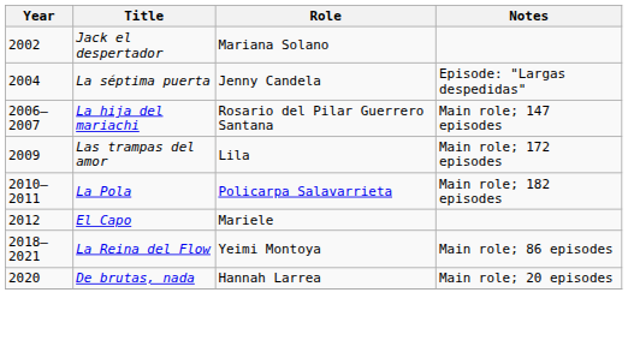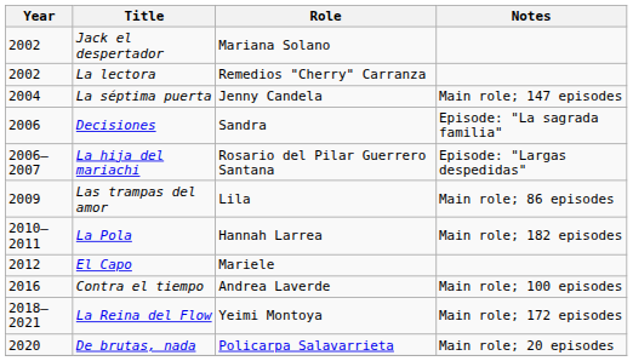 <table class="wikitable sortable">
 <tr>
 <th>Year</th>
 <th>Title</th>
 <th>Role</th>
 <th>Notes</th>
 </tr>
 <tr>
 <td>2002</td>
 <td><em>Jack el despertador</em></td>
 <td>Mariana Solano</td>
 <td></td>
 </tr>
 <tr>
+<td>2002</td>
+<td><em>La lectora</em></td>
+<td>Remedios "Cherry" Carranza</td>
+<td></td>
+</tr>
+<tr>
 <td>2004</td>
 <td><em>La séptima puerta</em></td>
 <td>Jenny Candela</td>
-<td>Episode: "Largas despedidas"</td>
+<td>Main role; 147 episodes</td>
+</tr>
+<tr>
+<td>2006</td>
+<td><em><a href='#'>Decisiones</a></em></td>
+<td>Sandra</td>
+<td>Episode: "La sagrada familia"</td>
 </tr>
 <tr>
 <td>2006–2007</td>
 <td><em><a href='#'>La hija del mariachi</a></em></td>
 <td>Rosario del Pilar Guerrero Santana</td>
-<td>Main role; 147 episodes</td>
+<td>Episode: "Largas despedidas"</td>
 </tr>
 <tr>
 <td>2009</td>
 <td><em>Las trampas del amor</em></td>
 <td>Lila</td>
-<td>Main role; 172 episodes</td>
+<td>Main role; 86 episodes</td>
 </tr>
 <tr>
 <td>2010–2011</td>
 <td><em><a href='#'>La Pola</a></em></td>
-<td><a href='#'>Policarpa Salavarrieta</a></td>
+<td>Hannah Larrea</td>
 <td>Main role; 182 episodes</td>
 </tr>
 <tr>
 <td>2012</td>
 <td><em><a href='#'>El Capo</a></em></td>
 <td>Mariele</td>
 <td></td>
 </tr>
 <tr>
+<td>2016</td>
+<td><em>Contra el tiempo</em></td>
+<td>Andrea Laverde</td>
+<td>Main role; 100 episodes</td>
+</tr>
+<tr>
 <td>2018–2021</td>
 <td><em><a href='#'>La Reina del Flow</a></em></td>
 <td>Yeimi Montoya</td>
-<td>Main role; 86 episodes</td>
+<td>Main role; 172 episodes</td>
 </tr>
 <tr>
 <td>2020</td>
 <td><em><a href='#'>De brutas, nada</a></em></td>
-<td>Hannah Larrea</td>
+<td><a href='#'>Policarpa Salavarrieta</a></td>
 <td>Main role; 20 episodes</td>
 </tr>
 <tr>
 </tr>
 </table>
